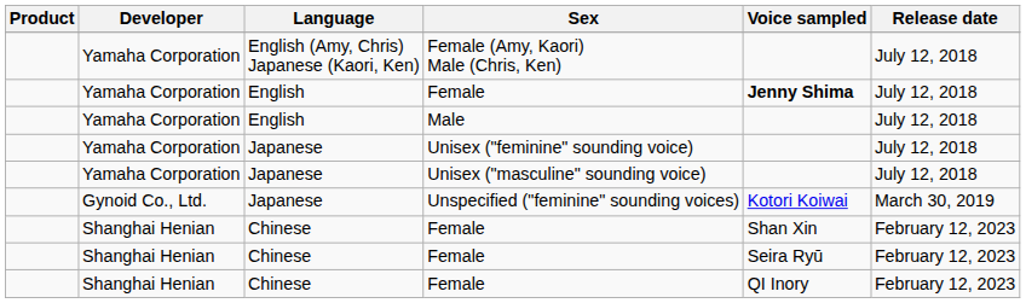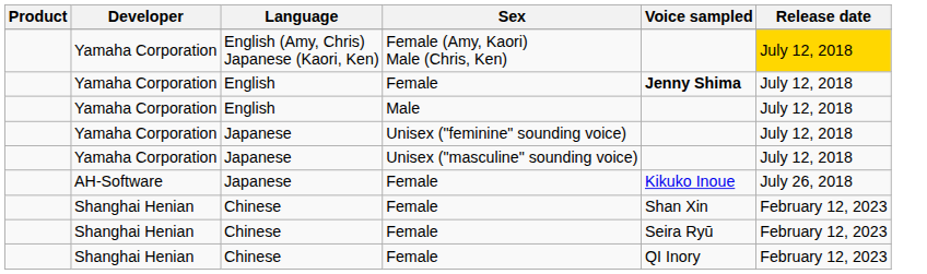 <table class="wikitable sortable">
 <tr>
 <th>Product</th>
 <th>Developer</th>
 <th>Language</th>
 <th>Sex</th>
 <th>Voice sampled</th>
 <th>Release date</th>
 </tr>
 <tr>
 </tr>
 <tr>
 </tr>
 <tr>
 <td></td>
 <td>Yamaha Corporation</td>
 <td>English (Amy, Chris)<br>Japanese (Kaori, Ken)</td>
 <td>Female (Amy, Kaori)<br>Male (Chris, Ken)</td>
 <td></td>
-<td>July 12, 2018</td>
+<td style="background: gold;">July 12, 2018</td>
 </tr>
 <tr>
 <td></td>
 <td>Yamaha Corporation</td>
 <td>English</td>
 <td>Female</td>
 <td><strong>Jenny Shima</strong></td>
 <td>July 12, 2018</td>
 </tr>
 <tr>
 <td></td>
 <td>Yamaha Corporation</td>
 <td>English</td>
 <td>Male</td>
 <td></td>
 <td>July 12, 2018</td>
 </tr>
 <tr>
 <td></td>
 <td>Yamaha Corporation</td>
 <td>Japanese</td>
 <td>Unisex ("feminine" sounding voice)</td>
 <td></td>
 <td>July 12, 2018</td>
 </tr>
 <tr>
 <td></td>
 <td>Yamaha Corporation</td>
 <td>Japanese</td>
 <td>Unisex ("masculine" sounding voice)</td>
 <td></td>
 <td>July 12, 2018</td>
 </tr>
 <tr>
 <td></td>
-<td>Gynoid Co., Ltd.</td>
+<td>AH-Software</td>
 <td>Japanese</td>
-<td>Unspecified ("feminine" sounding voices)</td>
-<td><a href='#'>Kotori Koiwai</a></td>
-<td>March 30, 2019</td>
+<td>Female</td>
+<td><a href='#'>Kikuko Inoue</a></td>
+<td>July 26, 2018</td>
 </tr>
 <tr>
 <td></td>
 <td>Shanghai Henian</td>
 <td>Chinese</td>
 <td>Female</td>
 <td>Shan Xin</td>
 <td>February 12, 2023</td>
 </tr>
 <tr>
 <td></td>
 <td>Shanghai Henian</td>
 <td>Chinese</td>
 <td>Female</td>
 <td>Seira Ryū</td>
 <td>February 12, 2023</td>
 </tr>
 <tr>
 <td></td>
 <td>Shanghai Henian</td>
 <td>Chinese</td>
 <td>Female</td>
 <td>QI Inory</td>
 <td>February 12, 2023</td>
 </tr>
 </table>
